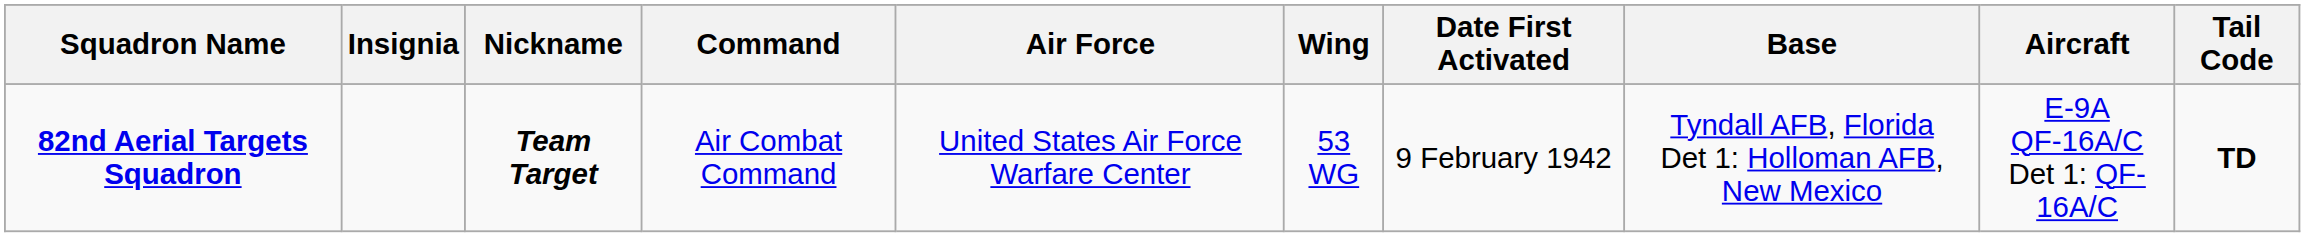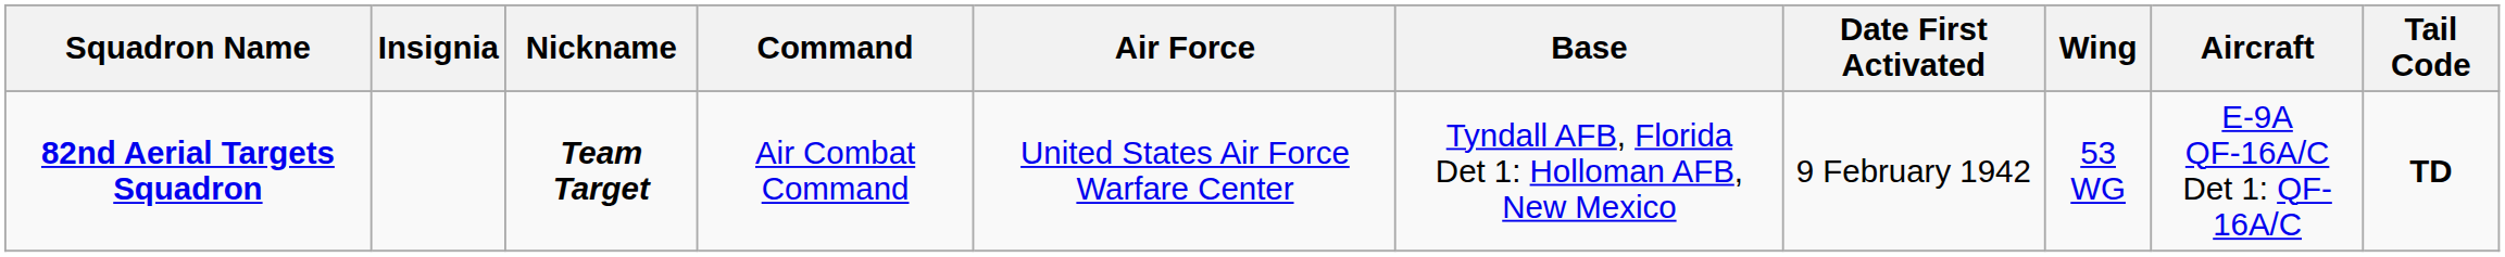 <table class="wikitable sortable" style="text-align:center;">
 <tr>
 <th>Squadron Name</th>
 <th>Insignia</th>
 <th>Nickname</th>
 <th>Command</th>
 <th>Air Force</th>
+<th>Base</th>
+<th>Date First Activated</th>
 <th>Wing</th>
-<th>Date First Activated</th>
-<th>Base</th>
 <th>Aircraft</th>
 <th>Tail Code</th>
 </tr>
 <tr>
 <td><strong><a href='#'>82nd Aerial Targets Squadron</a></strong></td>
 <td></td>
 <td><strong><em>Team Target</em></strong></td>
 <td><a href='#'>Air Combat Command</a></td>
 <td><a href='#'>United States Air Force Warfare Center</a></td>
+<td><a href='#'>Tyndall AFB</a>, <a href='#'>Florida</a><br>Det 1: <a href='#'>Holloman AFB</a>, <a href='#'>New Mexico</a></td>
+<td>9 February 1942</td>
 <td><a href='#'>53 WG</a></td>
-<td>9 February 1942</td>
-<td><a href='#'>Tyndall AFB</a>, <a href='#'>Florida</a><br>Det 1: <a href='#'>Holloman AFB</a>, <a href='#'>New Mexico</a></td>
 <td><a href='#'>E-9A</a><br><a href='#'>QF-16A/C</a><br>Det 1: <a href='#'>QF-16A/C</a></td>
 <td><strong>TD</strong></td>
 </tr>
 </table>
